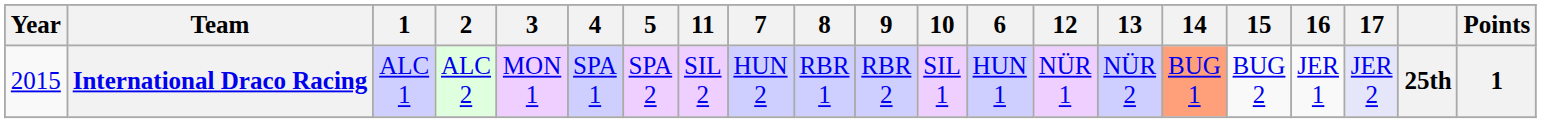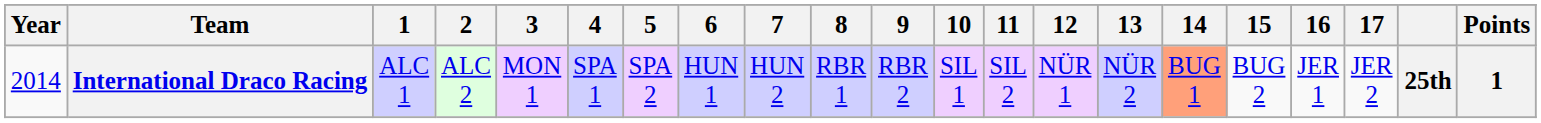 <table class="wikitable" style="text-align:center; font-size:85%">
 <tr>
 <th>Year</th>
 <th>Team</th>
 <th>1</th>
 <th>2</th>
 <th>3</th>
 <th>4</th>
 <th>5</th>
-<th>11</th>
+<th>6</th>
 <th>7</th>
 <th>8</th>
 <th>9</th>
 <th>10</th>
-<th>6</th>
+<th>11</th>
 <th>12</th>
 <th>13</th>
 <th>14</th>
 <th>15</th>
 <th>16</th>
 <th>17</th>
 <th></th>
 <th>Points</th>
 </tr>
 <tr>
-<td><a href='#'>2015</a></td>
+<td><a href='#'>2014</a></td>
 <th nowrap><a href='#'>International Draco Racing</a></th>
 <td style="background:#CFCFFF;"><a href='#'>ALC<br>1</a><br></td>
 <td style="background:#DFFFDF;"><a href='#'>ALC<br>2</a><br></td>
 <td style="background:#EFCFFF;"><a href='#'>MON<br>1</a><br></td>
 <td style="background:#CFCFFF;"><a href='#'>SPA<br>1</a><br></td>
 <td style="background:#EFCFFF;"><a href='#'>SPA<br>2</a><br></td>
-<td style="background:#EFCFFF;"><a href='#'>SIL<br>2</a><br></td>
+<td style="background:#CFCFFF;"><a href='#'>HUN<br>1</a><br></td>
 <td style="background:#CFCFFF;"><a href='#'>HUN<br>2</a><br></td>
 <td style="background:#CFCFFF;"><a href='#'>RBR<br>1</a><br></td>
 <td style="background:#CFCFFF;"><a href='#'>RBR<br>2</a><br></td>
 <td style="background:#EFCFFF;"><a href='#'>SIL<br>1</a><br></td>
-<td style="background:#CFCFFF;"><a href='#'>HUN<br>1</a><br></td>
+<td style="background:#EFCFFF;"><a href='#'>SIL<br>2</a><br></td>
 <td style="background:#EFCFFF;"><a href='#'>NÜR<br>1</a><br></td>
 <td style="background:#CFCFFF;"><a href='#'>NÜR<br>2</a><br></td>
 <td style="background: lightsalmon;"><a href='#'>BUG<br>1</a></td>
 <td><a href='#'>BUG<br>2</a></td>
 <td><a href='#'>JER<br>1</a></td>
-<td style="background: lavender;"><a href='#'>JER<br>2</a></td>
+<td><a href='#'>JER<br>2</a></td>
 <th>25th</th>
 <th>1</th>
 </tr>
 </table>
